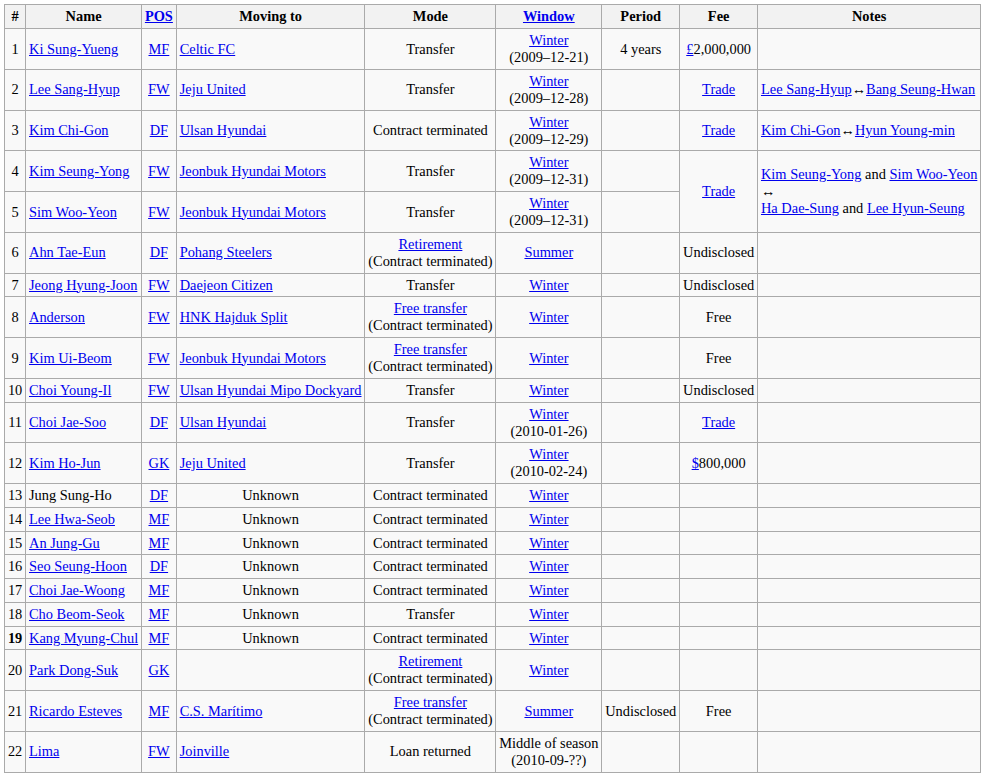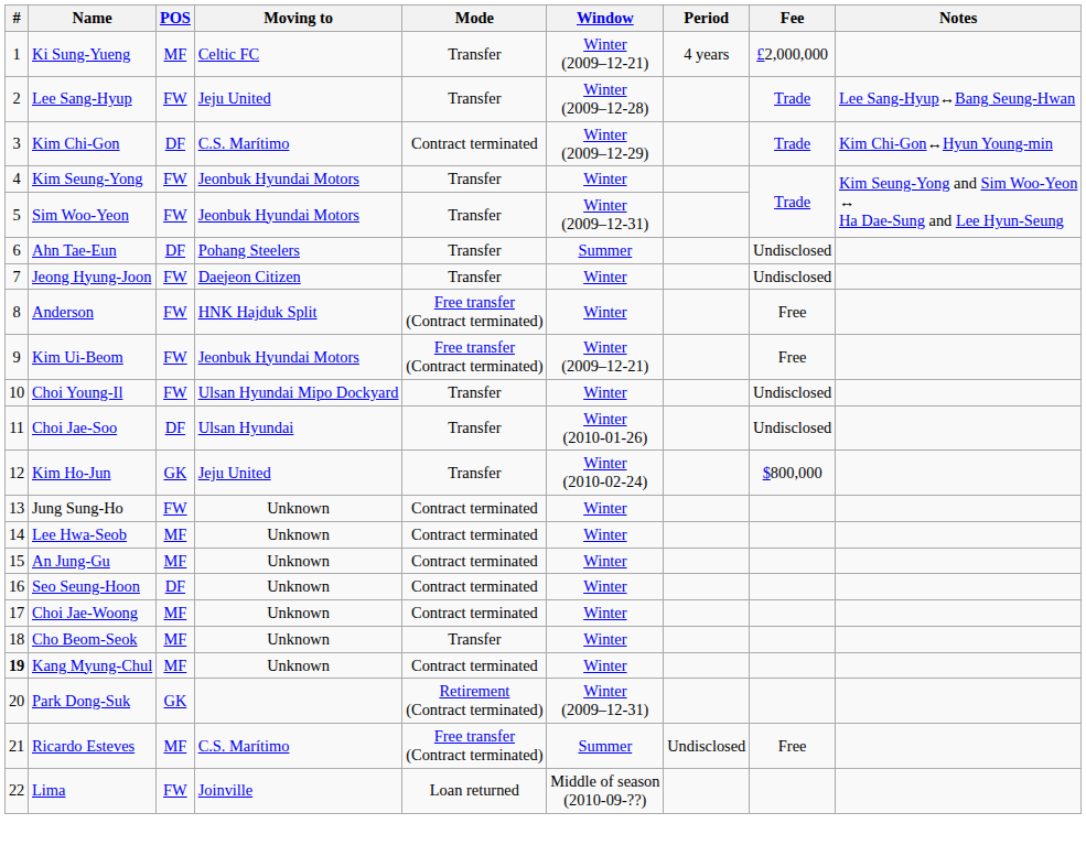 <table class="wikitable sortable" style="text-align: center; font-size:90%;">
 <tr>
 <th>#</th>
 <th>Name</th>
 <th><a href='#'>POS</a></th>
 <th>Moving to</th>
 <th>Mode</th>
 <th><a href='#'>Window</a></th>
 <th>Period</th>
 <th>Fee</th>
 <th>Notes</th>
 </tr>
 <tr>
 <td>1</td>
 <td align=left> <a href='#'>Ki Sung-Yueng</a></td>
 <td><a href='#'>MF</a></td>
 <td align=left> <a href='#'>Celtic FC</a></td>
 <td>Transfer</td>
 <td><a href='#'>Winter</a><br>(2009–12-21)</td>
 <td>4 years</td>
 <td><a href='#'>£</a>2,000,000</td>
 <td></td>
 </tr>
 <tr>
 <td>2</td>
 <td align=left> <a href='#'>Lee Sang-Hyup</a></td>
 <td><a href='#'>FW</a></td>
 <td align=left> <a href='#'>Jeju United</a></td>
 <td>Transfer</td>
 <td><a href='#'>Winter</a><br>(2009–12-28)</td>
 <td></td>
 <td><a href='#'>Trade</a></td>
 <td align=left><a href='#'>Lee Sang-Hyup</a>↔<a href='#'>Bang Seung-Hwan</a></td>
 </tr>
 <tr>
 <td>3</td>
 <td align=left> <a href='#'>Kim Chi-Gon</a></td>
 <td><a href='#'>DF</a></td>
-<td align=left> <a href='#'>Ulsan Hyundai</a></td>
+<td align=left> <a href='#'>C.S. Marítimo</a></td>
 <td>Contract terminated</td>
 <td><a href='#'>Winter</a><br>(2009–12-29)</td>
 <td></td>
 <td><a href='#'>Trade</a></td>
 <td align=left><a href='#'>Kim Chi-Gon</a>↔<a href='#'>Hyun Young-min</a></td>
 </tr>
 <tr>
 <td>4</td>
 <td align=left> <a href='#'>Kim Seung-Yong</a></td>
 <td><a href='#'>FW</a></td>
 <td align=left> <a href='#'>Jeonbuk Hyundai Motors</a></td>
 <td>Transfer</td>
-<td><a href='#'>Winter</a><br>(2009–12-31)</td>
+<td><a href='#'>Winter</a></td>
 <td></td>
 <td rowspan="2"><a href='#'>Trade</a></td>
 <td rowspan="2" align=left><a href='#'>Kim Seung-Yong</a> and <a href='#'>Sim Woo-Yeon</a><br>↔<br><a href='#'>Ha Dae-Sung</a> and <a href='#'>Lee Hyun-Seung</a></td>
 </tr>
 <tr>
 <td>5</td>
 <td align=left> <a href='#'>Sim Woo-Yeon</a></td>
 <td><a href='#'>FW</a></td>
 <td align=left> <a href='#'>Jeonbuk Hyundai Motors</a></td>
 <td>Transfer</td>
 <td><a href='#'>Winter</a><br>(2009–12-31)</td>
 <td></td>
 </tr>
 <tr>
 <td>6</td>
 <td align=left> <a href='#'>Ahn Tae-Eun</a></td>
 <td><a href='#'>DF</a></td>
 <td align=left> <a href='#'>Pohang Steelers</a></td>
-<td><a href='#'>Retirement</a><br>(Contract terminated)</td>
+<td>Transfer</td>
 <td><a href='#'>Summer</a></td>
 <td></td>
 <td>Undisclosed</td>
 <td></td>
 </tr>
 <tr>
 <td>7</td>
 <td align=left> <a href='#'>Jeong Hyung-Joon</a></td>
 <td><a href='#'>FW</a></td>
 <td align=left> <a href='#'>Daejeon Citizen</a></td>
 <td>Transfer</td>
 <td><a href='#'>Winter</a></td>
 <td></td>
 <td>Undisclosed</td>
 <td></td>
 </tr>
 <tr>
 <td>8</td>
 <td align=left> <a href='#'>Anderson</a></td>
 <td><a href='#'>FW</a></td>
 <td align=left> <a href='#'>HNK Hajduk Split</a></td>
 <td><a href='#'>Free transfer</a><br>(Contract terminated)</td>
 <td><a href='#'>Winter</a></td>
 <td></td>
 <td>Free</td>
 <td></td>
 </tr>
 <tr>
 <td>9</td>
 <td align=left> <a href='#'>Kim Ui-Beom</a></td>
 <td><a href='#'>FW</a></td>
 <td align=left> <a href='#'>Jeonbuk Hyundai Motors</a></td>
 <td><a href='#'>Free transfer</a><br>(Contract terminated)</td>
-<td><a href='#'>Winter</a></td>
+<td><a href='#'>Winter</a><br>(2009–12-21)</td>
 <td></td>
 <td>Free</td>
 <td></td>
 </tr>
 <tr>
 <td>10</td>
 <td align=left> <a href='#'>Choi Young-Il</a></td>
 <td><a href='#'>FW</a></td>
 <td align=left> <a href='#'>Ulsan Hyundai Mipo Dockyard</a></td>
 <td>Transfer</td>
 <td><a href='#'>Winter</a></td>
 <td></td>
 <td>Undisclosed</td>
 <td></td>
 </tr>
 <tr>
 <td>11</td>
 <td align=left> <a href='#'>Choi Jae-Soo</a></td>
 <td><a href='#'>DF</a></td>
 <td align=left> <a href='#'>Ulsan Hyundai</a></td>
 <td>Transfer</td>
 <td><a href='#'>Winter</a><br>(2010-01-26)</td>
 <td></td>
-<td><a href='#'>Trade</a></td>
+<td>Undisclosed</td>
 <td></td>
 </tr>
 <tr>
 <td>12</td>
 <td align=left> <a href='#'>Kim Ho-Jun</a></td>
 <td><a href='#'>GK</a></td>
 <td align=left> <a href='#'>Jeju United</a></td>
 <td>Transfer</td>
 <td><a href='#'>Winter</a><br>(2010-02-24)</td>
 <td></td>
 <td><a href='#'>$</a>800,000</td>
 <td></td>
 </tr>
 <tr>
 <td>13</td>
 <td align=left> Jung Sung-Ho</td>
-<td><a href='#'>DF</a></td>
+<td><a href='#'>FW</a></td>
 <td>Unknown</td>
 <td>Contract terminated</td>
 <td><a href='#'>Winter</a></td>
 <td></td>
 <td></td>
 <td></td>
 </tr>
 <tr>
 <td>14</td>
 <td align=left> <a href='#'>Lee Hwa-Seob</a></td>
 <td><a href='#'>MF</a></td>
 <td>Unknown</td>
 <td>Contract terminated</td>
 <td><a href='#'>Winter</a></td>
 <td></td>
 <td></td>
 <td></td>
 </tr>
 <tr>
 <td>15</td>
 <td align=left> <a href='#'>An Jung-Gu</a></td>
 <td><a href='#'>MF</a></td>
 <td>Unknown</td>
 <td>Contract terminated</td>
 <td><a href='#'>Winter</a></td>
 <td></td>
 <td></td>
 <td></td>
 </tr>
 <tr>
 <td>16</td>
 <td align=left> <a href='#'>Seo Seung-Hoon</a></td>
 <td><a href='#'>DF</a></td>
 <td>Unknown</td>
 <td>Contract terminated</td>
 <td><a href='#'>Winter</a></td>
 <td></td>
 <td></td>
 <td></td>
 </tr>
 <tr>
 <td>17</td>
 <td align=left> <a href='#'>Choi Jae-Woong</a></td>
 <td><a href='#'>MF</a></td>
 <td>Unknown</td>
 <td>Contract terminated</td>
 <td><a href='#'>Winter</a></td>
 <td></td>
 <td></td>
 <td></td>
 </tr>
 <tr>
 <td>18</td>
 <td align=left> <a href='#'>Cho Beom-Seok</a></td>
 <td><a href='#'>MF</a></td>
 <td>Unknown</td>
 <td>Transfer</td>
 <td><a href='#'>Winter</a></td>
 <td></td>
 <td></td>
 <td></td>
 </tr>
 <tr>
 <td><strong>19</strong></td>
 <td align=left> <a href='#'>Kang Myung-Chul</a></td>
 <td><a href='#'>MF</a></td>
 <td>Unknown</td>
 <td>Contract terminated</td>
 <td><a href='#'>Winter</a></td>
 <td></td>
 <td></td>
 <td></td>
 </tr>
 <tr>
 <td>20</td>
 <td align=left> <a href='#'>Park Dong-Suk</a></td>
 <td><a href='#'>GK</a></td>
 <td></td>
 <td><a href='#'>Retirement</a><br>(Contract terminated)</td>
-<td><a href='#'>Winter</a></td>
+<td><a href='#'>Winter</a><br>(2009–12-31)</td>
 <td></td>
 <td></td>
 <td></td>
 </tr>
 <tr>
 <td>21</td>
 <td align=left> <a href='#'>Ricardo Esteves</a></td>
 <td><a href='#'>MF</a></td>
 <td align=left> <a href='#'>C.S. Marítimo</a></td>
 <td><a href='#'>Free transfer</a><br>(Contract terminated)</td>
 <td><a href='#'>Summer</a></td>
 <td>Undisclosed</td>
 <td>Free</td>
 <td></td>
 </tr>
 <tr>
 <td>22</td>
 <td align=left> <a href='#'>Lima</a></td>
 <td><a href='#'>FW</a></td>
 <td align=left> <a href='#'>Joinville</a></td>
 <td>Loan returned</td>
 <td>Middle of season<br>(2010-09-??)</td>
 <td></td>
 <td></td>
 <td></td>
 </tr>
 <tr>
 </tr>
 </table>
